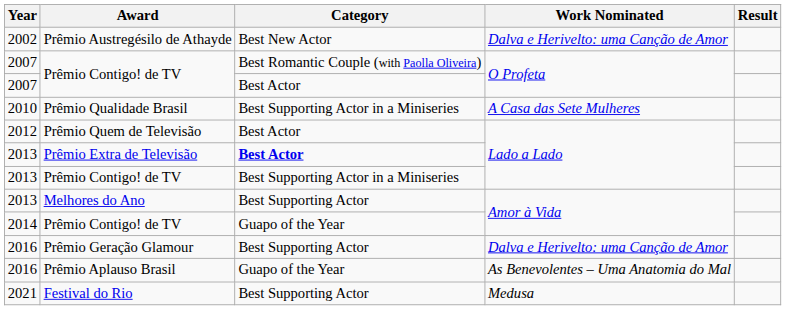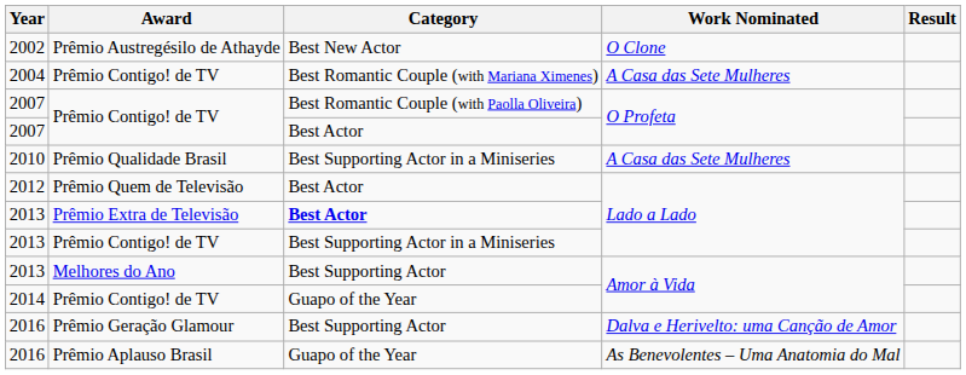 <table class="wikitable">
 <tr>
 <th>Year</th>
 <th>Award</th>
 <th>Category</th>
 <th>Work Nominated</th>
 <th>Result</th>
 </tr>
 <tr>
 <td>2002</td>
 <td>Prêmio Austregésilo de Athayde</td>
 <td>Best New Actor</td>
-<td><em><a href='#'>Dalva e Herivelto: uma Canção de Amor</a></em></td>
+<td><em><a href='#'>O Clone</a></em></td>
+<td></td>
+</tr>
+<tr>
+<td>2004</td>
+<td>Prêmio Contigo! de TV</td>
+<td>Best Romantic Couple (<small>with <a href='#'>Mariana Ximenes</a></small>)</td>
+<td><em><a href='#'>A Casa das Sete Mulheres</a></em></td>
 <td></td>
 </tr>
 <tr>
 <td>2007</td>
 <td rowspan="2">Prêmio Contigo! de TV</td>
 <td>Best Romantic Couple (<small>with <a href='#'>Paolla Oliveira</a></small>)</td>
 <td rowspan="2"><em><a href='#'>O Profeta</a></em></td>
 <td></td>
 </tr>
 <tr>
 <td>2007</td>
 <td>Best Actor</td>
 <td></td>
 </tr>
 <tr>
 <td>2010</td>
 <td>Prêmio Qualidade Brasil</td>
 <td>Best Supporting Actor in a Miniseries</td>
 <td><em><a href='#'>A Casa das Sete Mulheres</a></em></td>
 <td></td>
 </tr>
 <tr>
 <td>2012</td>
 <td>Prêmio Quem de Televisão</td>
 <td>Best Actor</td>
 <td rowspan="3"><em><a href='#'>Lado a Lado</a></em></td>
 <td></td>
 </tr>
 <tr>
 <td>2013</td>
 <td><a href='#'>Prêmio Extra de Televisão</a></td>
 <td><strong><a href='#'>Best Actor</a></strong></td>
 <td></td>
 </tr>
 <tr>
 <td>2013</td>
 <td>Prêmio Contigo! de TV</td>
 <td>Best Supporting Actor in a Miniseries</td>
 <td></td>
 </tr>
 <tr>
 <td>2013</td>
 <td><a href='#'>Melhores do Ano</a></td>
 <td>Best Supporting Actor</td>
 <td rowspan="2"><em><a href='#'>Amor à Vida</a></em></td>
 <td></td>
 </tr>
 <tr>
 <td>2014</td>
 <td>Prêmio Contigo! de TV</td>
 <td>Guapo of the Year</td>
 <td></td>
 </tr>
 <tr>
 <td>2016</td>
 <td>Prêmio Geração Glamour</td>
 <td>Best Supporting Actor</td>
 <td><em><a href='#'>Dalva e Herivelto: uma Canção de Amor</a></em></td>
 <td></td>
 </tr>
 <tr>
 <td>2016</td>
 <td>Prêmio Aplauso Brasil</td>
 <td>Guapo of the Year</td>
 <td><em>As Benevolentes – Uma Anatomia do Mal</em></td>
 <td></td>
 </tr>
-<tr>
-<td>2021</td>
-<td><a href='#'>Festival do Rio</a></td>
-<td>Best Supporting Actor</td>
-<td><em>Medusa</em></td>
-<td></td>
-</tr>
 </table>
